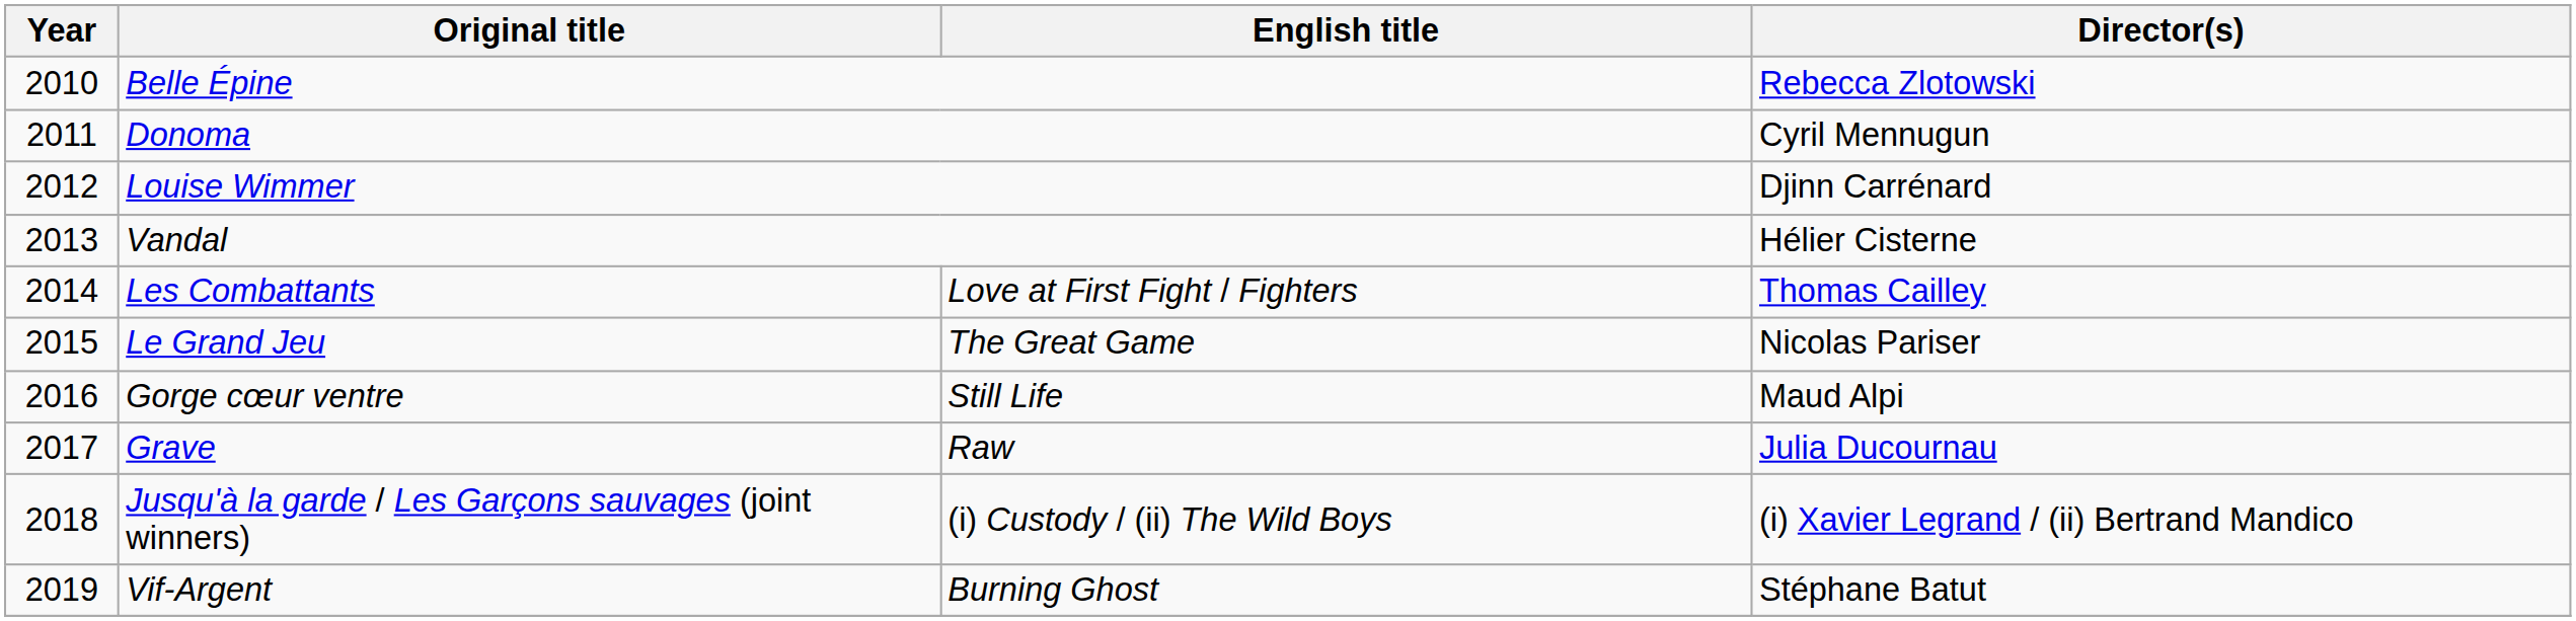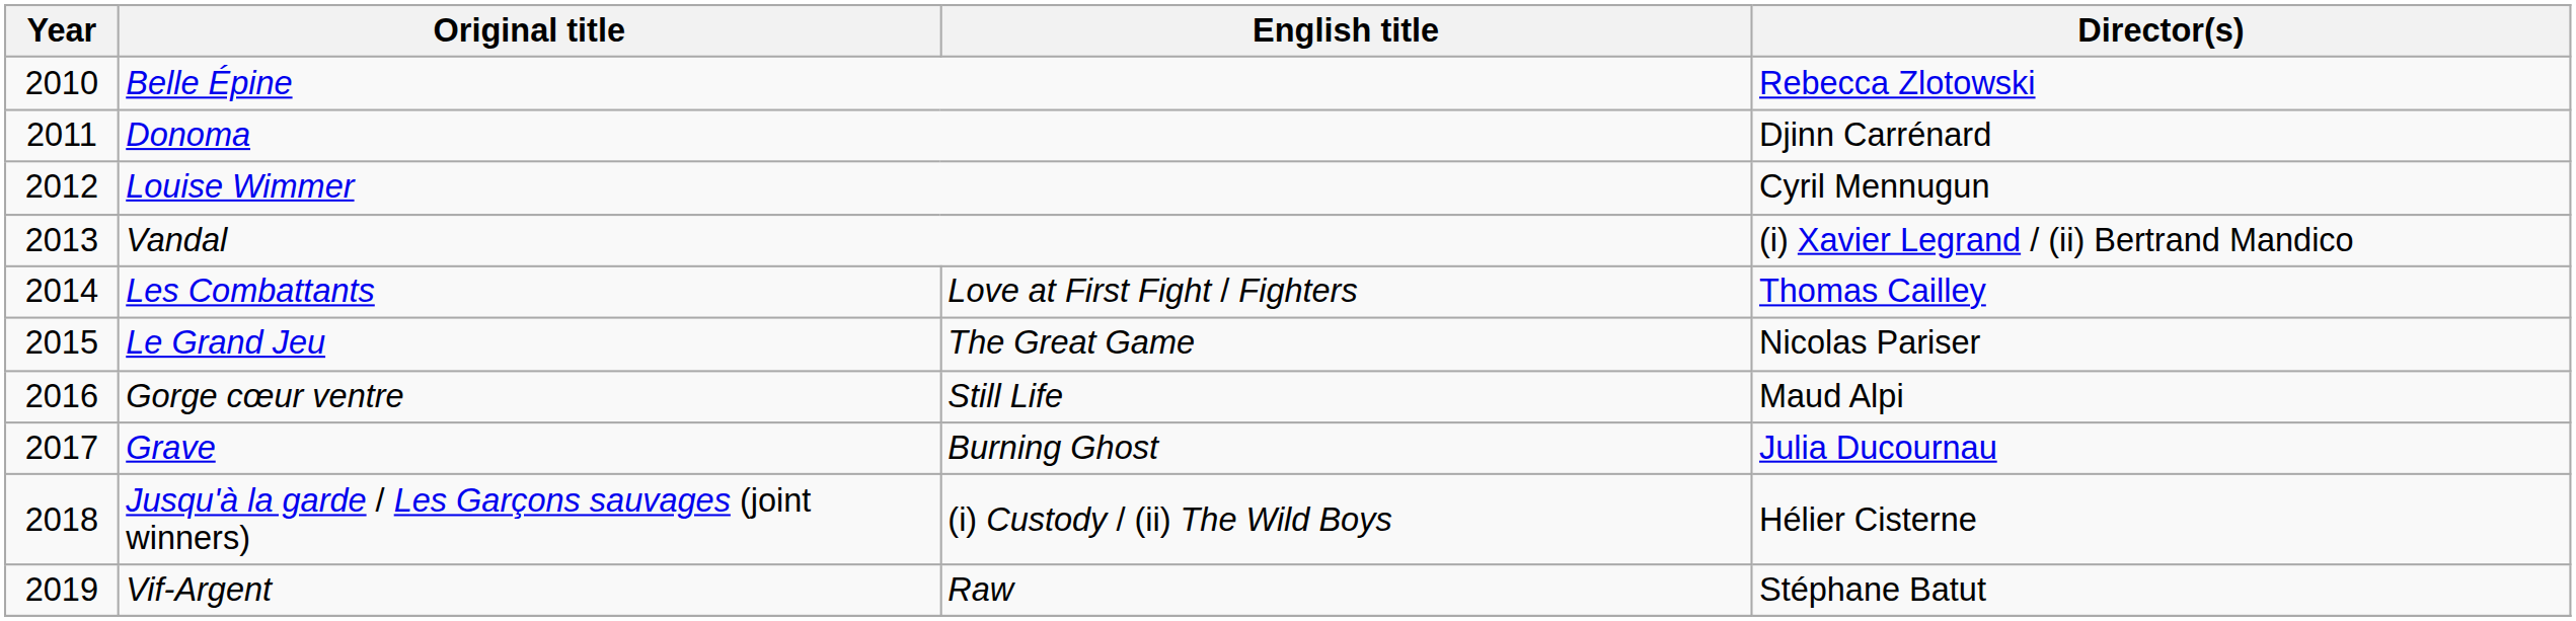 <table class="wikitable plainrowheaders">
 <tr>
 <th scope="col" width="50">Year</th>
 <th scope="col" width="450">Original title</th>
 <th scope="col" width="450">English title</th>
 <th scope="col" width="450">Director(s)</th>
 </tr>
 <tr>
 <td align="center">2010</td>
 <td colspan="2"><em><a href='#'>Belle Épine</a></em></td>
 <td><a href='#'>Rebecca Zlotowski</a></td>
 </tr>
 <tr>
 <td align="center">2011</td>
 <td colspan="2"><em><a href='#'>Donoma</a></em></td>
-<td>Cyril Mennugun</td>
+<td>Djinn Carrénard</td>
 </tr>
 <tr>
 <td align="center">2012</td>
 <td colspan="2"><em><a href='#'>Louise Wimmer</a></em></td>
-<td>Djinn Carrénard</td>
+<td>Cyril Mennugun</td>
 </tr>
 <tr>
 <td align="center">2013</td>
 <td colspan="2"><em>Vandal</em></td>
-<td>Hélier Cisterne</td>
+<td>(i) <a href='#'>Xavier Legrand</a> / (ii) Bertrand Mandico</td>
 </tr>
 <tr>
 <td align="center">2014</td>
 <td><em><a href='#'>Les Combattants</a></em></td>
 <td><em>Love at First Fight</em> / <em>Fighters</em></td>
 <td><a href='#'>Thomas Cailley</a></td>
 </tr>
 <tr>
 <td align="center">2015</td>
 <td><em><a href='#'>Le Grand Jeu</a></em></td>
 <td><em>The Great Game</em></td>
 <td>Nicolas Pariser</td>
 </tr>
 <tr>
 <td align="center">2016</td>
 <td><em>Gorge cœur ventre</em></td>
 <td><em>Still Life</em></td>
 <td>Maud Alpi</td>
 </tr>
 <tr>
 <td align="center">2017</td>
 <td><em><a href='#'>Grave</a></em></td>
-<td><em>Raw</em></td>
+<td><em>Burning Ghost</em></td>
 <td><a href='#'>Julia Ducournau</a></td>
 </tr>
 <tr>
 <td align="center">2018</td>
 <td><em><a href='#'>Jusqu'à la garde</a></em> / <em><a href='#'>Les Garçons sauvages</a></em> (joint winners)</td>
 <td>(i) <em>Custody</em> / (ii) <em>The Wild Boys</em></td>
-<td>(i) <a href='#'>Xavier Legrand</a> / (ii) Bertrand Mandico</td>
+<td>Hélier Cisterne</td>
 </tr>
 <tr>
 <td align="center">2019</td>
 <td><em>Vif-Argent</em></td>
-<td><em>Burning Ghost</em></td>
+<td><em>Raw</em></td>
 <td>Stéphane Batut</td>
 </tr>
 <tr>
 </tr>
 </table>
